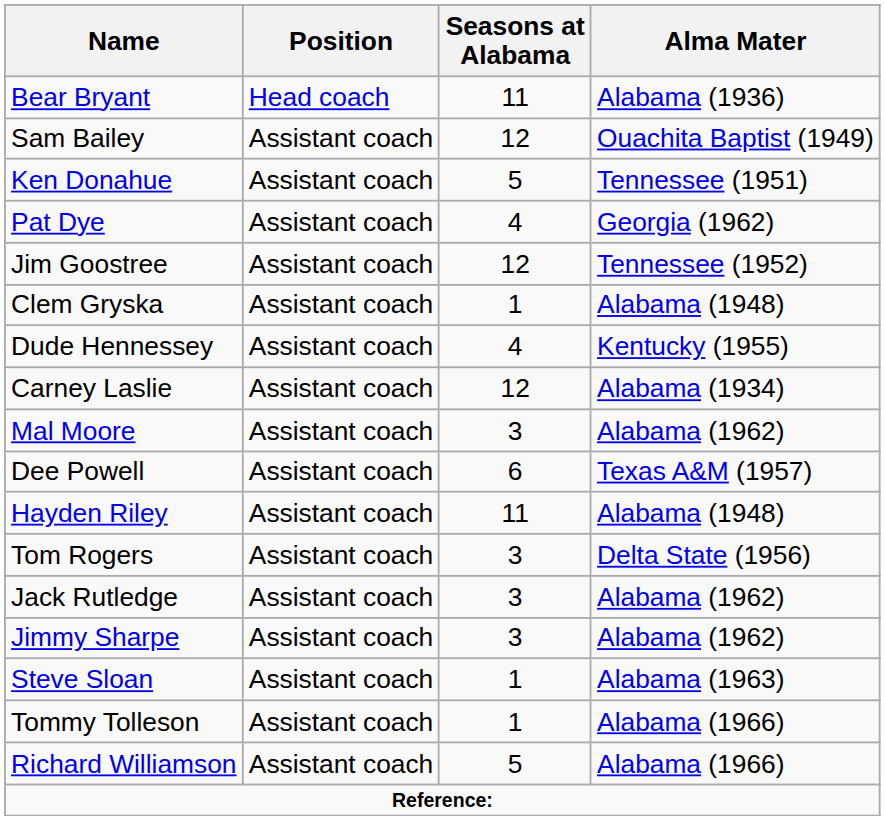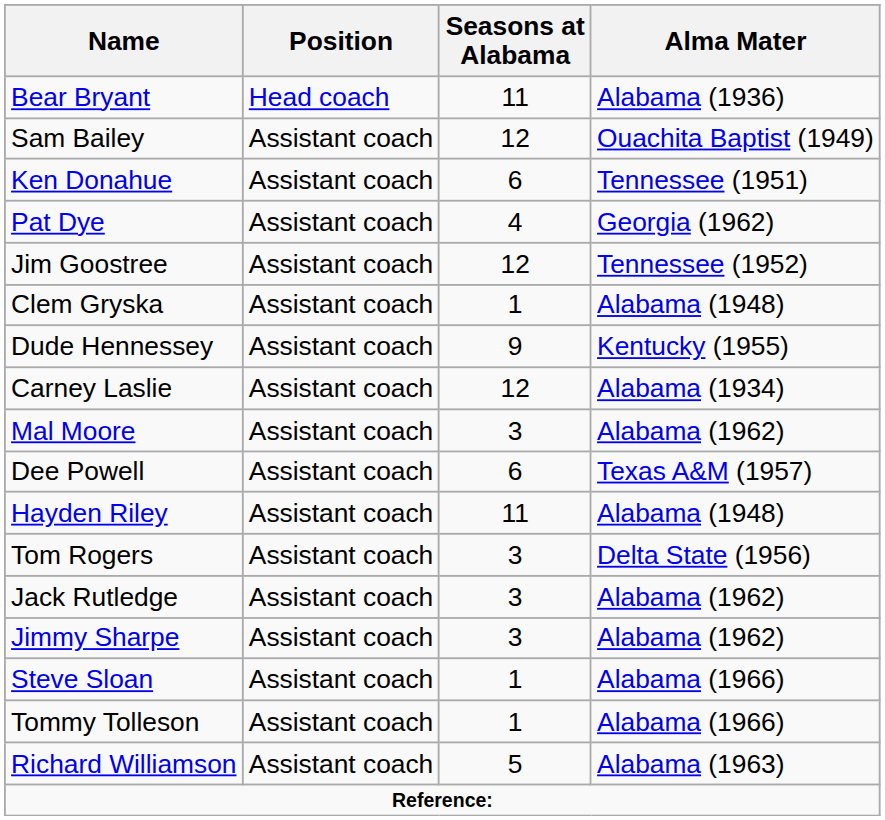 <table class="wikitable" border="1" style="font-size:90%;">
 <tr>
 <th>Name</th>
 <th>Position</th>
 <th>Seasons at<br>Alabama</th>
 <th>Alma Mater</th>
 </tr>
 <tr>
 <td><a href='#'>Bear Bryant</a></td>
 <td><a href='#'>Head coach</a></td>
 <td align=center>11</td>
 <td><a href='#'>Alabama</a> (1936)</td>
 </tr>
 <tr>
 <td>Sam Bailey</td>
 <td>Assistant coach</td>
 <td align=center>12</td>
 <td><a href='#'>Ouachita Baptist</a> (1949)</td>
 </tr>
 <tr>
 <td><a href='#'>Ken Donahue</a></td>
 <td>Assistant coach</td>
-<td align=center>5</td>
+<td align=center>6</td>
 <td><a href='#'>Tennessee</a> (1951)</td>
 </tr>
 <tr>
 <td><a href='#'>Pat Dye</a></td>
 <td>Assistant coach</td>
 <td align=center>4</td>
 <td><a href='#'>Georgia</a> (1962)</td>
 </tr>
 <tr>
 <td>Jim Goostree</td>
 <td>Assistant coach</td>
 <td align=center>12</td>
 <td><a href='#'>Tennessee</a> (1952)</td>
 </tr>
 <tr>
 <td>Clem Gryska</td>
 <td>Assistant coach</td>
 <td align=center>1</td>
 <td><a href='#'>Alabama</a> (1948)</td>
 </tr>
 <tr>
 <td>Dude Hennessey</td>
 <td>Assistant coach</td>
-<td align=center>4</td>
+<td align=center>9</td>
 <td><a href='#'>Kentucky</a> (1955)</td>
 </tr>
 <tr>
 <td>Carney Laslie</td>
 <td>Assistant coach</td>
 <td align=center>12</td>
 <td><a href='#'>Alabama</a> (1934)</td>
 </tr>
 <tr>
 <td><a href='#'>Mal Moore</a></td>
 <td>Assistant coach</td>
 <td align=center>3</td>
 <td><a href='#'>Alabama</a> (1962)</td>
 </tr>
 <tr>
 <td>Dee Powell</td>
 <td>Assistant coach</td>
 <td align=center>6</td>
 <td><a href='#'>Texas A&M</a> (1957)</td>
 </tr>
 <tr>
 <td><a href='#'>Hayden Riley</a></td>
 <td>Assistant coach</td>
 <td align=center>11</td>
 <td><a href='#'>Alabama</a>  (1948)</td>
 </tr>
 <tr>
 <td>Tom Rogers</td>
 <td>Assistant coach</td>
 <td align=center>3</td>
 <td><a href='#'>Delta State</a> (1956)</td>
 </tr>
 <tr>
 <td>Jack Rutledge</td>
 <td>Assistant coach</td>
 <td align=center>3</td>
 <td><a href='#'>Alabama</a>  (1962)</td>
 </tr>
 <tr>
 <td><a href='#'>Jimmy Sharpe</a></td>
 <td>Assistant coach</td>
 <td align=center>3</td>
 <td><a href='#'>Alabama</a> (1962)</td>
 </tr>
 <tr>
 <td><a href='#'>Steve Sloan</a></td>
 <td>Assistant coach</td>
 <td align=center>1</td>
-<td><a href='#'>Alabama</a> (1963)</td>
+<td><a href='#'>Alabama</a> (1966)</td>
 </tr>
 <tr>
 <td>Tommy Tolleson</td>
 <td>Assistant coach</td>
 <td align=center>1</td>
 <td><a href='#'>Alabama</a> (1966)</td>
 </tr>
 <tr>
 <td><a href='#'>Richard Williamson</a></td>
 <td>Assistant coach</td>
 <td align=center>5</td>
-<td><a href='#'>Alabama</a> (1966)</td>
+<td><a href='#'>Alabama</a> (1963)</td>
 </tr>
 <tr>
 <td colspan="4" style="font-size: 8pt" align="center"><strong>Reference:</strong></td>
 </tr>
 </table>
